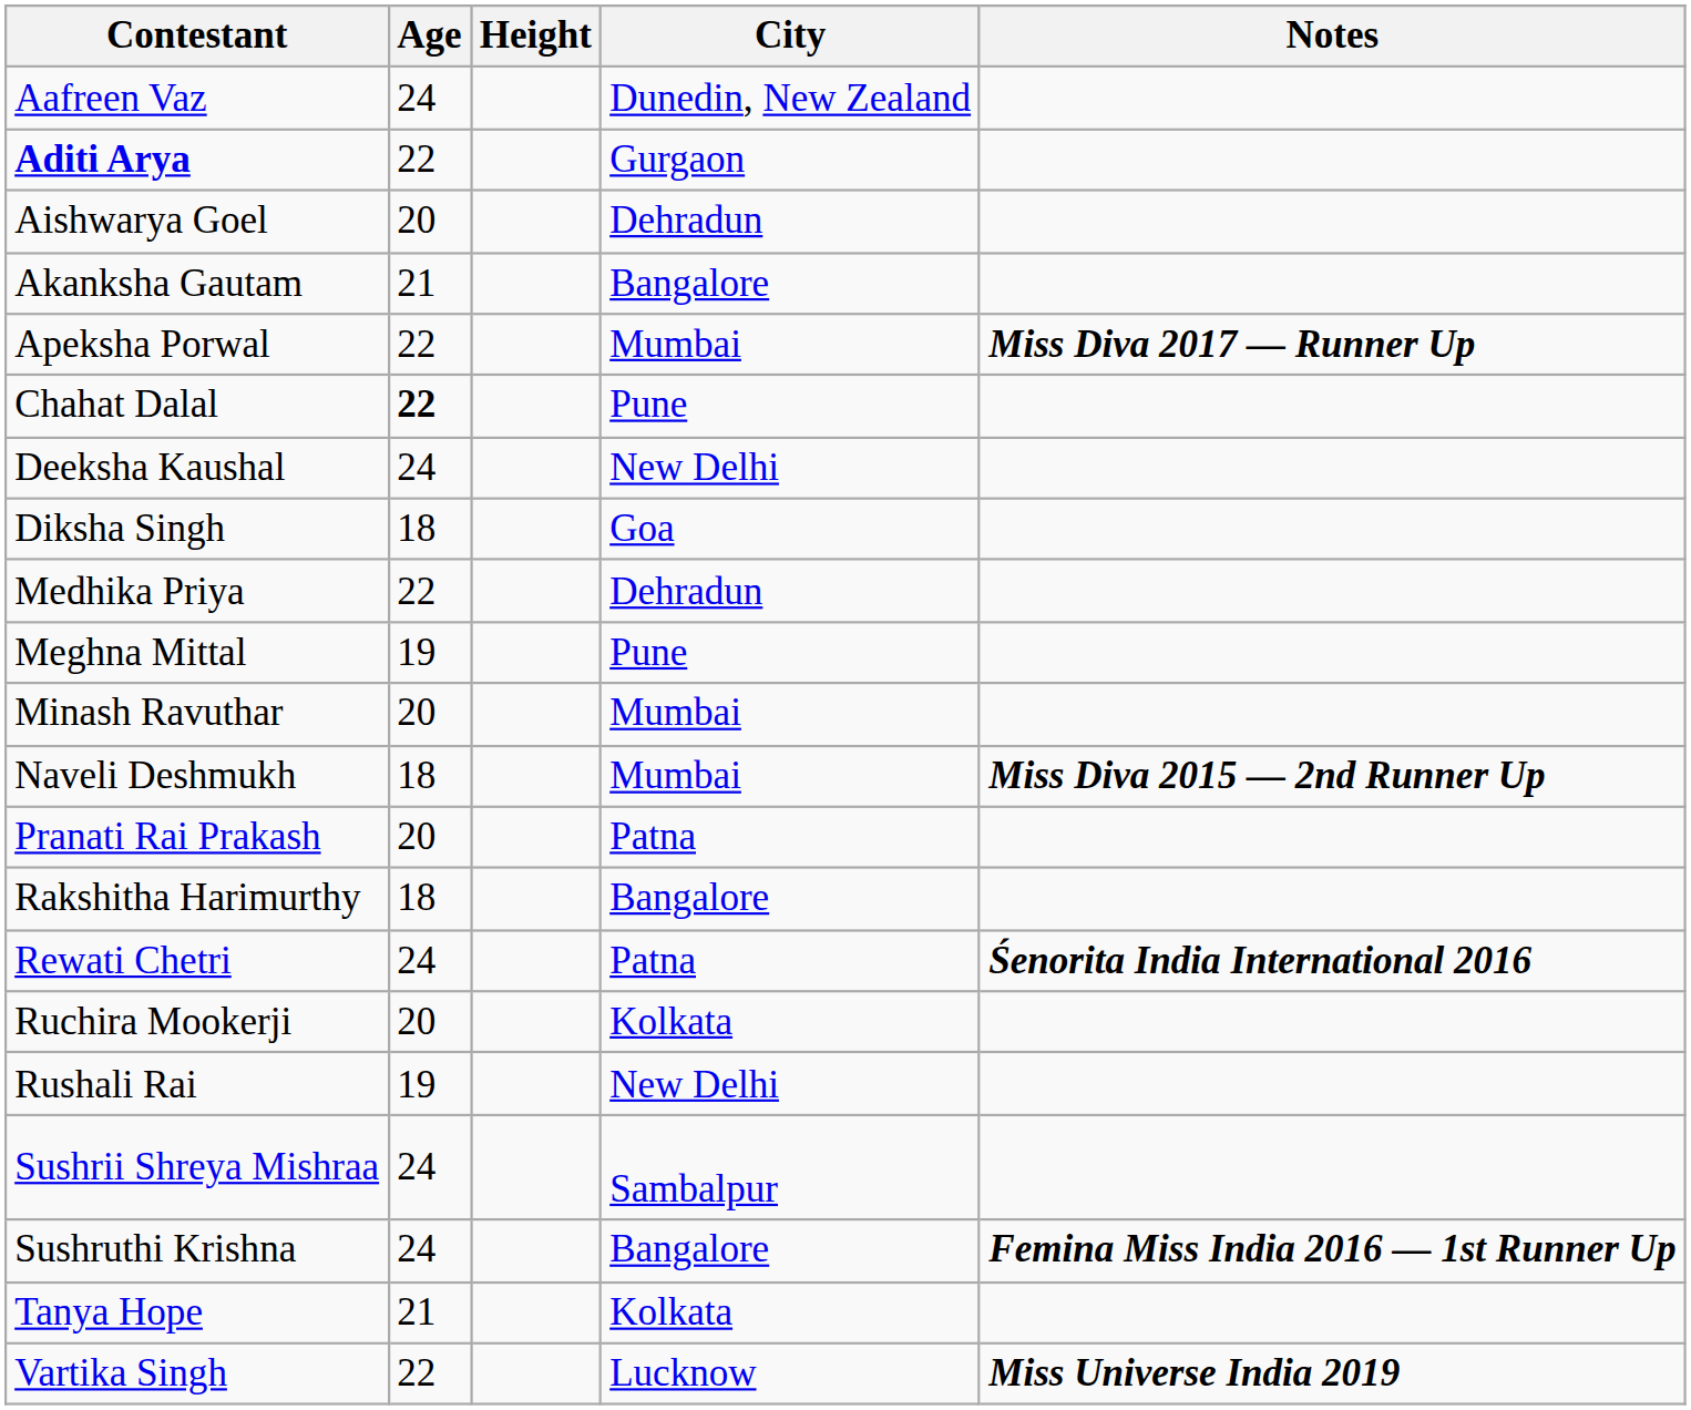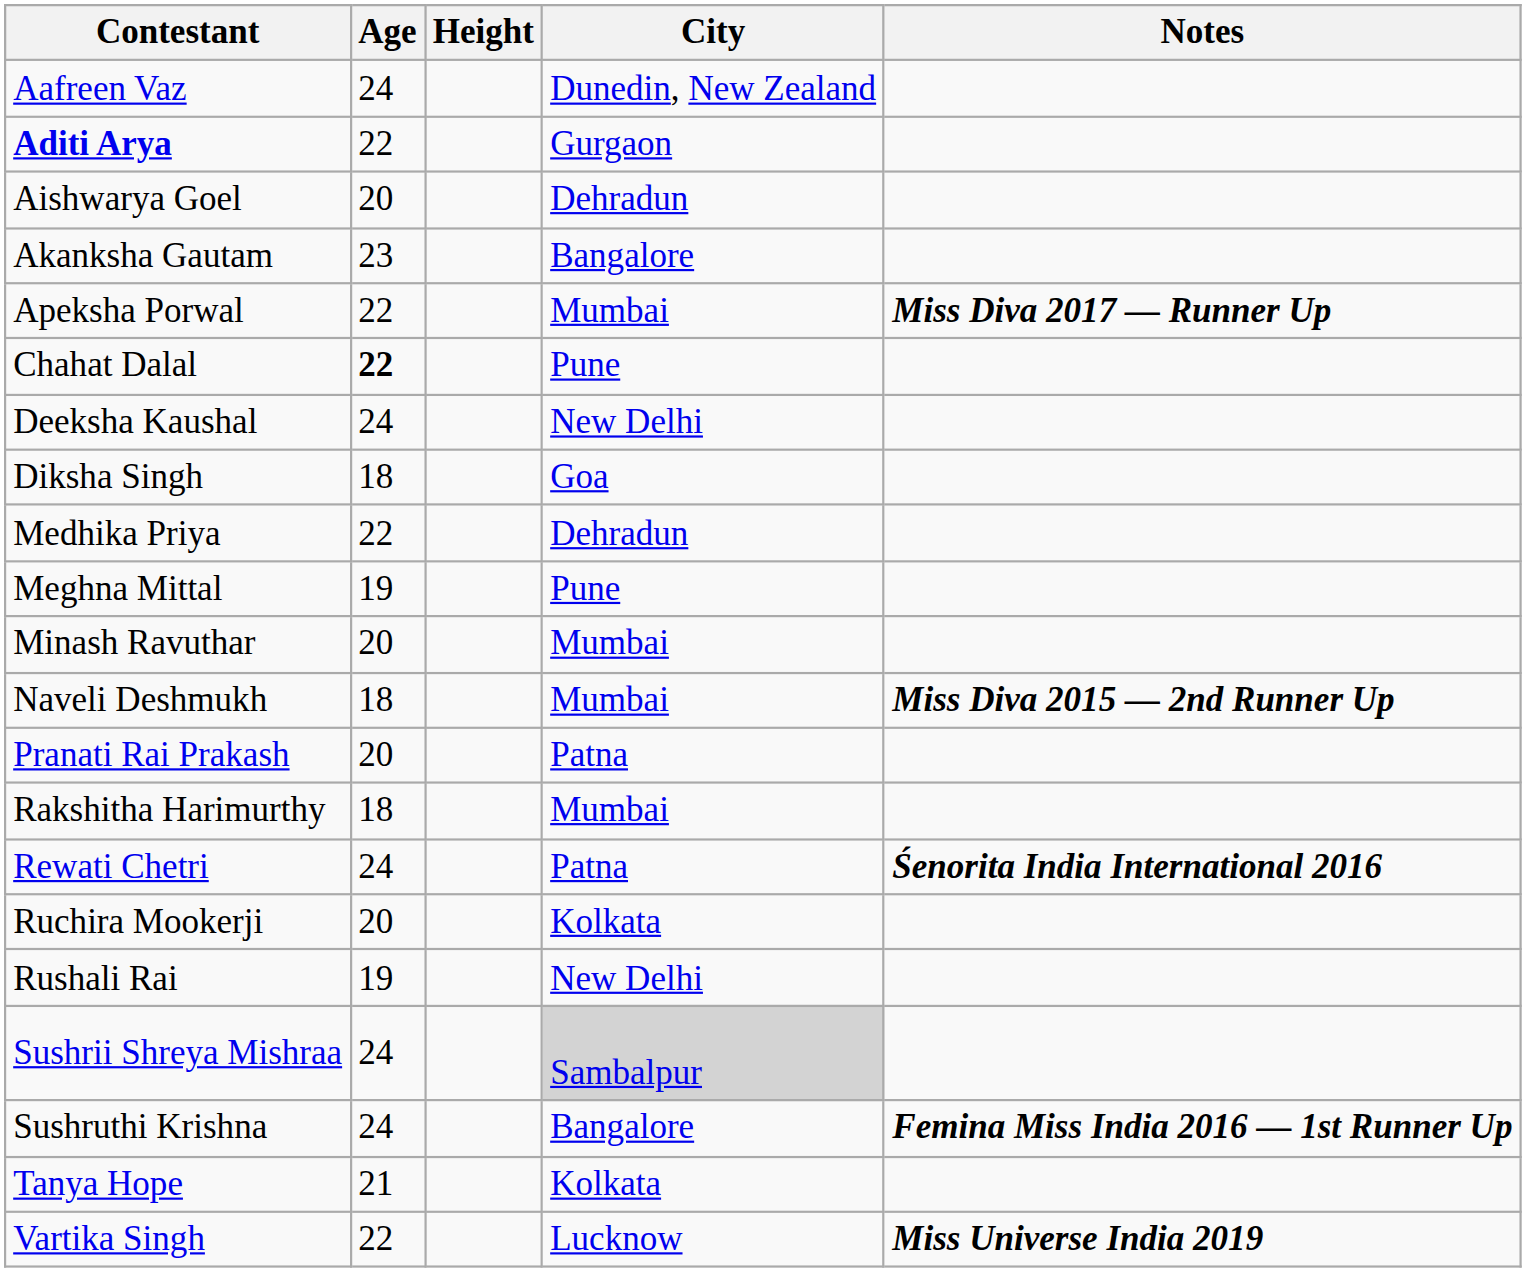 <table class="sortable wikitable">
 <tr style="background:#ccc;">
 <th>Contestant</th>
 <th>Age</th>
 <th>Height</th>
 <th>City</th>
 <th>Notes</th>
 </tr>
 <tr>
 <td><a href='#'>Aafreen Vaz</a></td>
 <td>24</td>
 <td></td>
 <td><a href='#'>Dunedin</a>, <a href='#'>New Zealand</a></td>
 <td></td>
 </tr>
 <tr>
 <td><strong><a href='#'>Aditi Arya</a></strong></td>
 <td>22</td>
 <td></td>
 <td><a href='#'>Gurgaon</a></td>
 <td></td>
 </tr>
 <tr>
 <td>Aishwarya Goel</td>
 <td>20</td>
 <td></td>
 <td><a href='#'>Dehradun</a></td>
 <td></td>
 </tr>
 <tr>
 <td>Akanksha Gautam</td>
-<td>21</td>
+<td>23</td>
 <td></td>
 <td><a href='#'>Bangalore</a></td>
 <td></td>
 </tr>
 <tr>
 <td>Apeksha Porwal</td>
 <td>22</td>
 <td></td>
 <td><a href='#'>Mumbai</a></td>
 <td><strong><em>Miss Diva 2017 — Runner Up</em></strong></td>
 </tr>
 <tr>
 <td>Chahat Dalal</td>
 <td><strong>22</strong></td>
 <td></td>
 <td><a href='#'>Pune</a></td>
 <td></td>
 </tr>
 <tr>
 <td>Deeksha Kaushal</td>
 <td>24</td>
 <td></td>
 <td><a href='#'>New Delhi</a></td>
 <td></td>
 </tr>
 <tr>
 <td>Diksha Singh</td>
 <td>18</td>
 <td></td>
 <td><a href='#'>Goa</a></td>
 <td></td>
 </tr>
 <tr>
 <td>Medhika Priya</td>
 <td>22</td>
 <td></td>
 <td><a href='#'>Dehradun</a></td>
 <td></td>
 </tr>
 <tr>
 <td>Meghna Mittal</td>
 <td>19</td>
 <td></td>
 <td><a href='#'>Pune</a></td>
 <td></td>
 </tr>
 <tr>
 <td>Minash Ravuthar</td>
 <td>20</td>
 <td></td>
 <td><a href='#'>Mumbai</a></td>
 <td></td>
 </tr>
 <tr>
 <td>Naveli Deshmukh</td>
 <td>18</td>
 <td></td>
 <td><a href='#'>Mumbai</a></td>
 <td><strong><em>Miss Diva 2015 — 2nd Runner Up</em></strong></td>
 </tr>
 <tr>
 <td><a href='#'>Pranati Rai Prakash</a></td>
 <td>20</td>
 <td></td>
 <td><a href='#'>Patna</a></td>
 <td></td>
 </tr>
 <tr>
 <td>Rakshitha Harimurthy</td>
 <td>18</td>
 <td></td>
-<td><a href='#'>Bangalore</a></td>
+<td><a href='#'>Mumbai</a></td>
 <td></td>
 </tr>
 <tr>
 <td><a href='#'>Rewati Chetri</a></td>
 <td>24</td>
 <td></td>
 <td><a href='#'>Patna</a></td>
 <td><strong><em>Śenorita India International 2016</em></strong></td>
 </tr>
 <tr>
 <td>Ruchira Mookerji</td>
 <td>20</td>
 <td></td>
 <td><a href='#'>Kolkata</a></td>
 <td></td>
 </tr>
 <tr>
 <td>Rushali Rai</td>
 <td>19</td>
 <td></td>
 <td><a href='#'>New Delhi</a></td>
 <td></td>
 </tr>
 <tr>
 <td><a href='#'>Sushrii Shreya Mishraa</a></td>
 <td>24</td>
 <td></td>
-<td><br><a href='#'>Sambalpur</a></td>
+<td style="background: lightgrey;"><br><a href='#'>Sambalpur</a></td>
 <td></td>
 </tr>
 <tr>
 <td>Sushruthi Krishna</td>
 <td>24</td>
 <td></td>
 <td><a href='#'>Bangalore</a></td>
 <td><strong><em>Femina Miss India 2016 — 1st Runner Up</em></strong></td>
 </tr>
 <tr>
 <td><a href='#'>Tanya Hope</a></td>
 <td>21</td>
 <td></td>
 <td><a href='#'>Kolkata</a></td>
 <td></td>
 </tr>
 <tr>
 <td><a href='#'>Vartika Singh</a></td>
 <td>22</td>
 <td></td>
 <td><a href='#'>Lucknow</a></td>
 <td><strong><em>Miss Universe India 2019</em></strong></td>
 </tr>
 </table>
